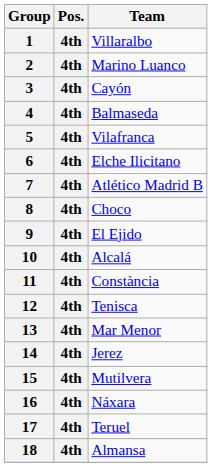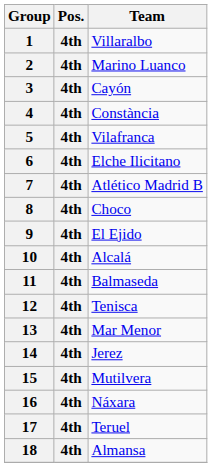 <table class="wikitable">
 <tr>
 <th>Group</th>
 <th>Pos.</th>
 <th>Team</th>
 </tr>
 <tr>
 <th>1</th>
 <th>4th</th>
 <td><a href='#'>Villaralbo</a></td>
 </tr>
 <tr>
 <th>2</th>
 <th>4th</th>
 <td><a href='#'>Marino Luanco</a></td>
 </tr>
 <tr>
 <th>3</th>
 <th>4th</th>
 <td><a href='#'>Cayón</a></td>
 </tr>
 <tr>
 <th>4</th>
 <th>4th</th>
-<td><a href='#'>Balmaseda</a></td>
+<td><a href='#'>Constància</a></td>
 </tr>
 <tr>
 <th>5</th>
 <th>4th</th>
 <td><a href='#'>Vilafranca</a></td>
 </tr>
 <tr>
 <th>6</th>
 <th>4th</th>
 <td><a href='#'>Elche Ilicitano</a></td>
 </tr>
 <tr>
 <th>7</th>
 <th>4th</th>
 <td><a href='#'>Atlético Madrid B</a></td>
 </tr>
 <tr>
 <th>8</th>
 <th>4th</th>
 <td><a href='#'>Choco</a></td>
 </tr>
 <tr>
 <th>9</th>
 <th>4th</th>
 <td><a href='#'>El Ejido</a></td>
 </tr>
 <tr>
 <th>10</th>
 <th>4th</th>
 <td><a href='#'>Alcalá</a></td>
 </tr>
 <tr>
 <th>11</th>
 <th>4th</th>
-<td><a href='#'>Constància</a></td>
+<td><a href='#'>Balmaseda</a></td>
 </tr>
 <tr>
 <th>12</th>
 <th>4th</th>
 <td><a href='#'>Tenisca</a></td>
 </tr>
 <tr>
 <th>13</th>
 <th>4th</th>
 <td><a href='#'>Mar Menor</a></td>
 </tr>
 <tr>
 <th>14</th>
 <th>4th</th>
 <td><a href='#'>Jerez</a></td>
 </tr>
 <tr>
 <th>15</th>
 <th>4th</th>
 <td><a href='#'>Mutilvera</a></td>
 </tr>
 <tr>
 <th>16</th>
 <th>4th</th>
 <td><a href='#'>Náxara</a></td>
 </tr>
 <tr>
 <th>17</th>
 <th>4th</th>
 <td><a href='#'>Teruel</a></td>
 </tr>
 <tr>
 <th>18</th>
 <th>4th</th>
 <td><a href='#'>Almansa</a></td>
 </tr>
 <tr>
 </tr>
 </table>
